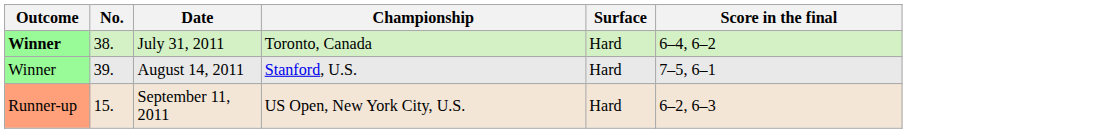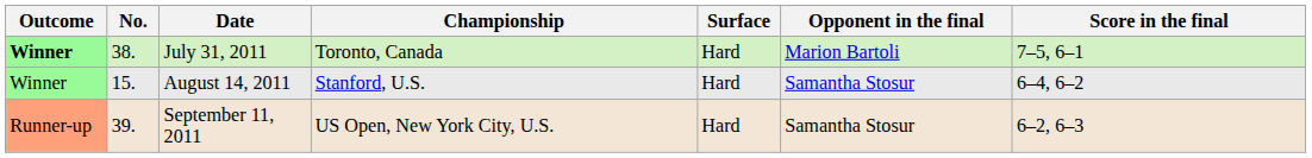 <table class="sortable wikitable" style=font-size:97%>
 <tr>
 <th width=75>Outcome</th>
 <th width=35>No.</th>
 <th width=115>Date</th>
 <th width=305>Championship</th>
 <th width=60>Surface</th>
+<th width=180>Opponent in the final</th>
 <th width=230>Score in the final</th>
 </tr>
 <tr bgcolor=d4f1c5>
 <td bgcolor=98FB98><strong>Winner</strong></td>
 <td>38.</td>
 <td>July 31, 2011</td>
 <td>Toronto, Canada</td>
 <td>Hard</td>
-<td>6–4, 6–2</td>
+<td> <a href='#'>Marion Bartoli</a></td>
+<td>7–5, 6–1</td>
 </tr>
 <tr bgcolor=e9e9e9>
 <td bgcolor=98FB98>Winner</td>
-<td>39.</td>
+<td>15.</td>
 <td>August 14, 2011</td>
 <td><a href='#'>Stanford</a>, U.S.</td>
 <td>Hard</td>
-<td>7–5, 6–1</td>
+<td> <a href='#'>Samantha Stosur</a></td>
+<td>6–4, 6–2</td>
 </tr>
 <tr bgcolor=f3e6d7>
 <td bgcolor=ffa07a>Runner-up</td>
-<td>15.</td>
+<td>39.</td>
 <td>September 11, 2011</td>
 <td>US Open, New York City, U.S.</td>
 <td>Hard</td>
+<td> Samantha Stosur</td>
 <td>6–2, 6–3</td>
 </tr>
 </table>
